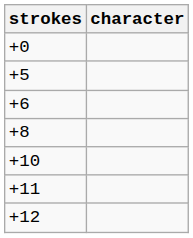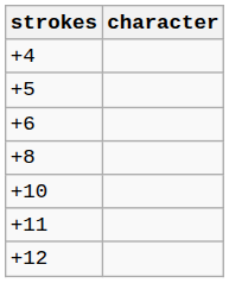 <table class="wikitable">
 <tr>
 <th>strokes</th>
 <th>character</th>
 </tr>
 <tr --->
-<td>+0</td>
-<td style="font-size: large;"> </td>
+<td>+4</td>
+<td style="font-size: large;"></td>
 </tr>
 <tr --->
 <td>+5</td>
 <td style="font-size: large;">  </td>
 </tr>
 <tr --->
 <td>+6</td>
 <td style="font-size: large;"> </td>
 </tr>
 <tr --->
 <td>+8</td>
 <td style="font-size: large;"></td>
 </tr>
 <tr --->
 <td>+10</td>
 <td style="font-size: large;"></td>
 </tr>
 <tr --->
 <td>+11</td>
 <td style="font-size: large;"></td>
 </tr>
 <tr --->
 <td>+12</td>
 <td style="font-size: large;">  </td>
 </tr>
 </table>
